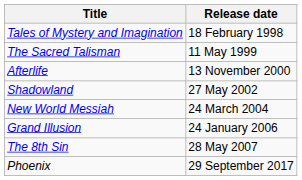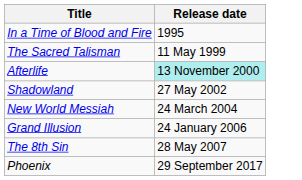 <table class="wikitable">
 <tr>
 <th>Title</th>
 <th>Release date</th>
 </tr>
 <tr>
-<td><em> <a href='#'>Tales of Mystery and Imagination</a></em></td>
-<td>18 February 1998</td>
+<td><em> <a href='#'>In a Time of Blood and Fire</a></em></td>
+<td>1995</td>
 </tr>
 <tr>
 <td><em> <a href='#'>The Sacred Talisman</a></em></td>
 <td>11 May 1999</td>
 </tr>
 <tr>
 <td><em> <a href='#'>Afterlife</a></em></td>
-<td>13 November 2000</td>
+<td style="background: paleturquoise;">13 November 2000</td>
 </tr>
 <tr>
 <td><em> <a href='#'>Shadowland</a></em></td>
 <td>27 May 2002</td>
 </tr>
 <tr>
 <td><em> <a href='#'>New World Messiah</a></em></td>
 <td>24 March 2004</td>
 </tr>
 <tr>
 <td><em> <a href='#'>Grand Illusion</a></em></td>
 <td>24 January 2006</td>
 </tr>
 <tr>
 <td><em> <a href='#'>The 8th Sin</a></em></td>
 <td>28 May 2007</td>
 </tr>
 <tr>
 <td><em> Phoenix</em></td>
 <td>29 September 2017</td>
 </tr>
 </table>
